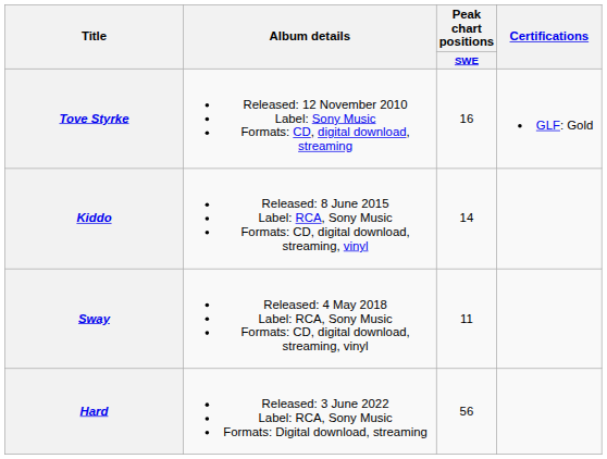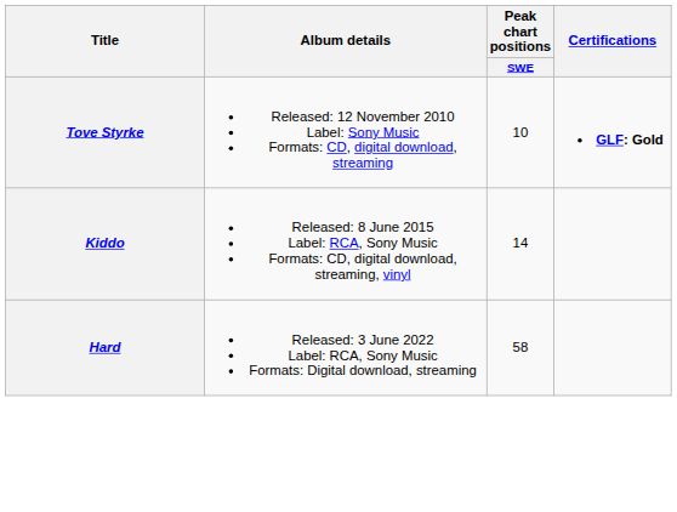 <table class="wikitable plainrowheaders" style="text-align:center;">
 <tr>
 <th scope="col" rowspan="2" style="width:14em;">Title</th>
 <th scope="col" rowspan="2" style="width:20em;">Album details</th>
 <th scope="col">Peak chart positions</th>
 <th scope="col" rowspan="2" style="width:8em;"><a href='#'>Certifications</a></th>
 </tr>
 <tr>
 <th scope="col" style="width:2.2em;font-size:85%;"><a href='#'>SWE</a><br></th>
 </tr>
 <tr>
 <th scope="row"><em><a href='#'>Tove Styrke</a></em></th>
 <td><br><ul><li>Released: 12 November 2010</li><li>Label: <a href='#'>Sony Music</a></li><li>Formats: <a href='#'>CD</a>, <a href='#'>digital download</a>, <a href='#'>streaming</a></li></ul></td>
-<td>16</td>
-<td><br><ul><li><a href='#'>GLF</a>: Gold</li></ul></td>
+<td>10</td>
+<td><strong><br><ul><li><a href='#'>GLF</a>: Gold</li></ul></strong></td>
 </tr>
 <tr>
 <th scope="row"><em><a href='#'>Kiddo</a></em></th>
 <td><br><ul><li>Released: 8 June 2015</li><li>Label: <a href='#'>RCA</a>, Sony Music</li><li>Formats: CD, digital download, streaming, <a href='#'>vinyl</a></li></ul></td>
 <td>14</td>
 <td></td>
 </tr>
 <tr>
-<th scope="row"><em><a href='#'>Sway</a></em></th>
-<td><br><ul><li>Released: 4 May 2018</li><li>Label: RCA, Sony Music</li><li>Formats: CD, digital download, streaming, vinyl</li></ul></td>
-<td>11</td>
-<td></td>
-</tr>
-<tr>
 <th scope="row"><em><a href='#'>Hard</a></em></th>
 <td><br><ul><li>Released: 3 June 2022</li><li>Label: RCA, Sony Music</li><li>Formats: Digital download, streaming</li></ul></td>
-<td>56</td>
+<td>58</td>
 <td></td>
 </tr>
 </table>
